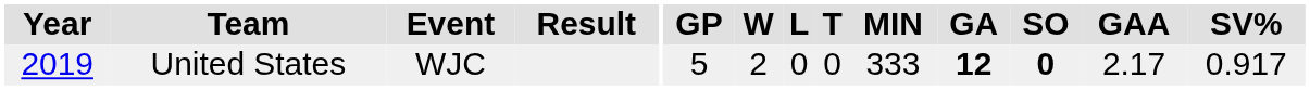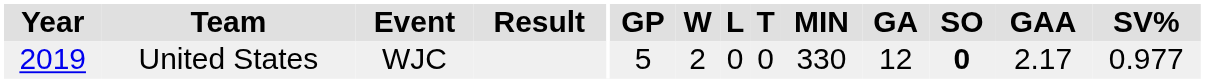 <table border="0" cellpadding="1" cellspacing="0" ID="Table3" style="text-align:center; width:40em">
 <tr bgcolor="#e0e0e0">
 <th>Year</th>
 <th>Team</th>
 <th>Event</th>
 <th>Result</th>
 <th rowspan="100" bgcolor="#ffffff"></th>
 <th>GP</th>
 <th>W</th>
 <th>L</th>
 <th>T</th>
 <th>MIN</th>
 <th>GA</th>
 <th>SO</th>
 <th>GAA</th>
 <th>SV%</th>
 </tr>
 <tr>
 </tr>
 <tr bgcolor="#f0f0f0">
 <td><a href='#'>2019</a></td>
 <td>United States</td>
 <td>WJC</td>
 <td></td>
 <td>5</td>
 <td>2</td>
 <td>0</td>
 <td>0</td>
-<td>333</td>
-<td><strong>12</strong></td>
+<td>330</td>
+<td>12</td>
 <td><strong>0</strong></td>
 <td>2.17</td>
-<td>0.917</td>
+<td>0.977</td>
 </tr>
 </table>
